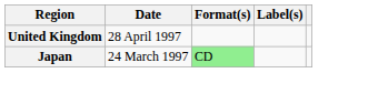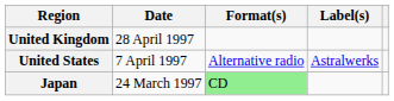 <table class="wikitable plainrowheaders">
 <tr>
 <th scope="col">Region</th>
 <th scope="col">Date</th>
 <th scope="col">Format(s)</th>
 <th scope="col">Label(s)</th>
 <th scope="col"></th>
 </tr>
 <tr>
 <th scope="row">United Kingdom</th>
 <td>28 April 1997</td>
 <td></td>
 <td></td>
 <td></td>
 </tr>
 <tr>
+<th scope="row">United States</th>
+<td>7 April 1997</td>
+<td><a href='#'>Alternative radio</a></td>
+<td><a href='#'>Astralwerks</a></td>
+<td></td>
+</tr>
+<tr>
 <th scope="row">Japan</th>
 <td>24 March 1997</td>
 <td style="background: lightgreen;">CD</td>
 <td></td>
 <td></td>
 </tr>
 </table>
